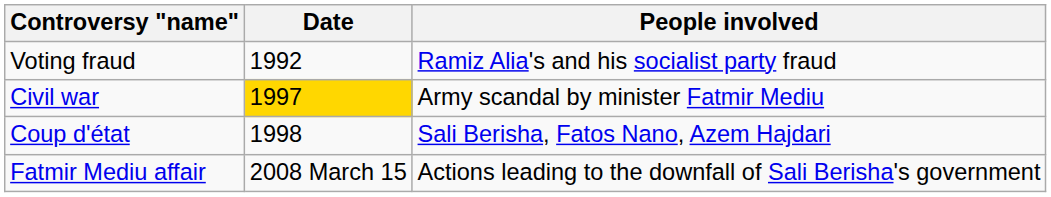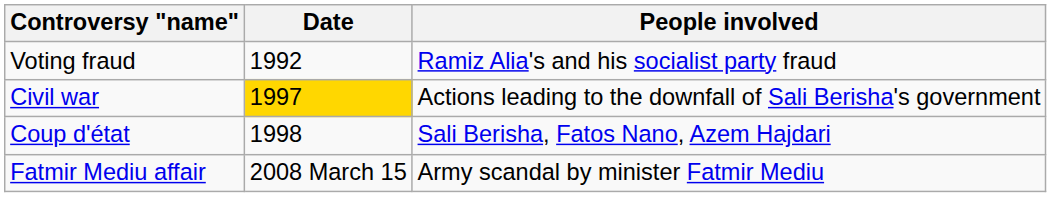 <table Class="wikitable sortable">
 <tr>
 <th>Controversy "name"</th>
 <th>Date<br></th>
 <th>People involved</th>
 </tr>
 <tr>
 <td>Voting fraud</td>
 <td>1992</td>
 <td><a href='#'>Ramiz Alia</a>'s and his <a href='#'>socialist party</a> fraud</td>
 </tr>
 <tr>
 <td><a href='#'>Civil war</a></td>
 <td style="background: gold;">1997</td>
-<td>Army scandal by minister <a href='#'>Fatmir Mediu</a></td>
+<td>Actions leading to the downfall of <a href='#'>Sali Berisha</a>'s government</td>
 </tr>
 <tr>
 <td><a href='#'>Coup d'état</a></td>
 <td>1998</td>
 <td><a href='#'>Sali Berisha</a>, <a href='#'>Fatos Nano</a>, <a href='#'>Azem Hajdari</a></td>
 </tr>
 <tr>
 <td><a href='#'>Fatmir Mediu affair</a></td>
 <td>2008 March 15</td>
-<td>Actions leading to the downfall of <a href='#'>Sali Berisha</a>'s government</td>
+<td>Army scandal by minister <a href='#'>Fatmir Mediu</a></td>
 </tr>
 </table>
